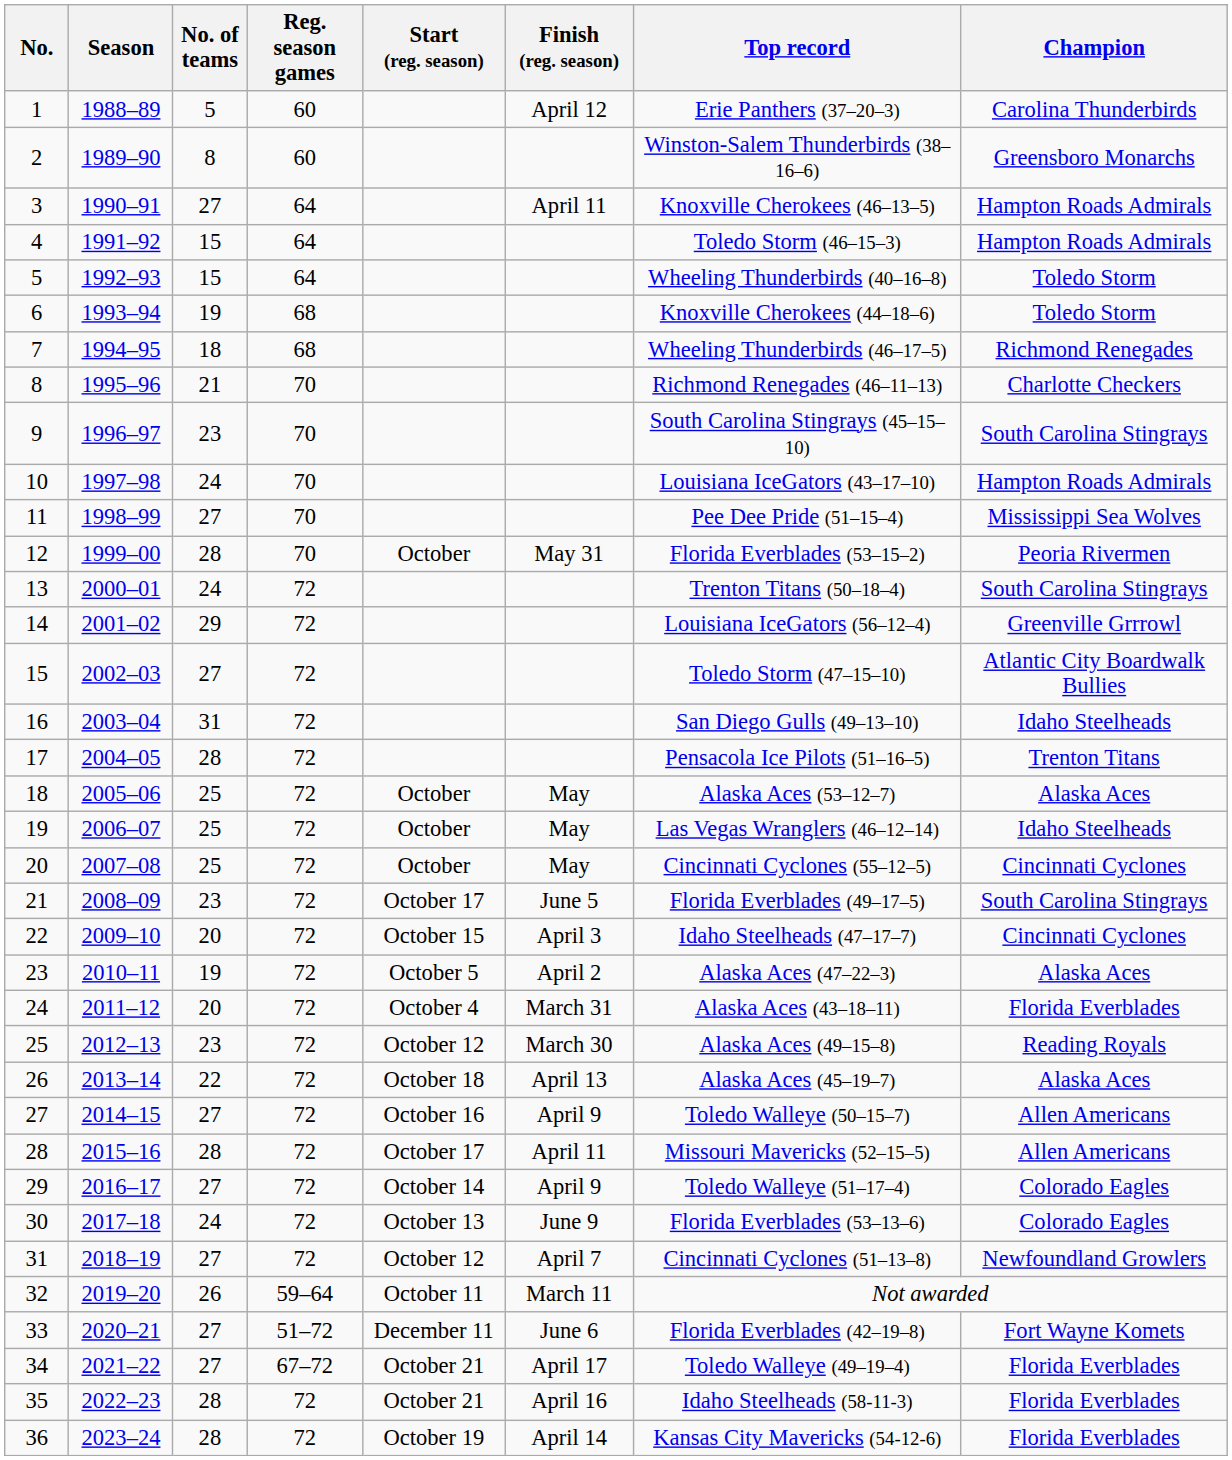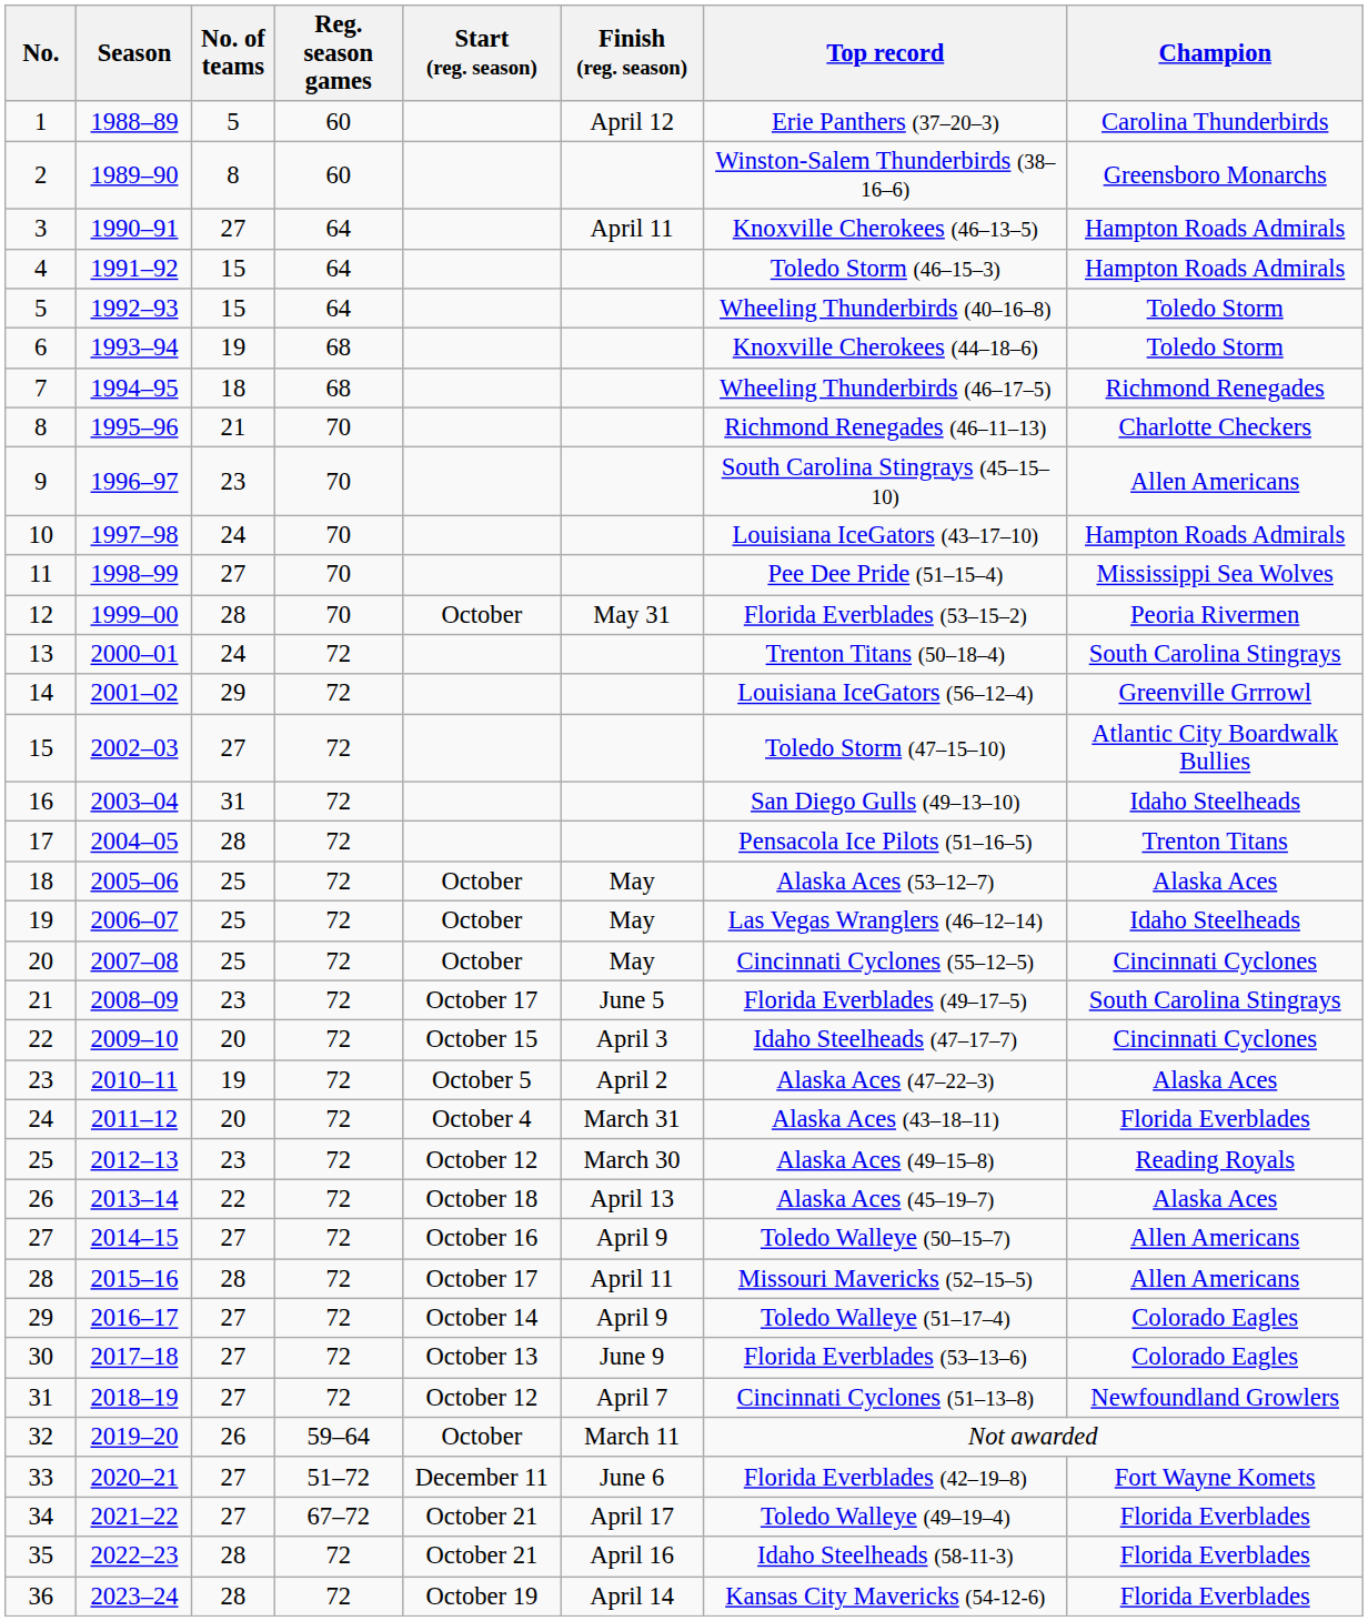 <table class="wikitable" style="text-align:center;">
 <tr>
 <th style="width:3em">No.</th>
 <th style="width:5em">Season</th>
 <th style="width:3em">No. of<br>teams</th>
 <th style="width:6em">Reg. season<br>games</th>
 <th style="width:7em">Start<br><small>(reg. season)</small></th>
 <th style="width:7em">Finish<br><small>(reg. season)</small></th>
 <th style="width:20em"><a href='#'>Top record</a></th>
 <th style="width:15em"><a href='#'>Champion</a></th>
 </tr>
 <tr>
 <td>1</td>
 <td><a href='#'>1988–89</a></td>
 <td>5</td>
 <td>60</td>
 <td></td>
 <td>April 12</td>
 <td><a href='#'>Erie Panthers</a> <small>(37–20–3)</small></td>
 <td><a href='#'>Carolina Thunderbirds</a></td>
 </tr>
 <tr>
 <td>2</td>
 <td><a href='#'>1989–90</a></td>
 <td>8</td>
 <td>60</td>
 <td></td>
 <td></td>
 <td><a href='#'>Winston-Salem Thunderbirds</a> <small>(38–16–6)</small></td>
 <td><a href='#'>Greensboro Monarchs</a></td>
 </tr>
 <tr>
 <td>3</td>
 <td><a href='#'>1990–91</a></td>
 <td>27</td>
 <td>64</td>
 <td></td>
 <td>April 11</td>
 <td><a href='#'>Knoxville Cherokees</a> <small>(46–13–5)</small></td>
 <td><a href='#'>Hampton Roads Admirals</a></td>
 </tr>
 <tr>
 <td>4</td>
 <td><a href='#'>1991–92</a></td>
 <td>15</td>
 <td>64</td>
 <td></td>
 <td></td>
 <td><a href='#'>Toledo Storm</a> <small>(46–15–3)</small></td>
 <td><a href='#'>Hampton Roads Admirals</a></td>
 </tr>
 <tr>
 <td>5</td>
 <td><a href='#'>1992–93</a></td>
 <td>15</td>
 <td>64</td>
 <td></td>
 <td></td>
 <td><a href='#'>Wheeling Thunderbirds</a> <small>(40–16–8)</small></td>
 <td><a href='#'>Toledo Storm</a></td>
 </tr>
 <tr>
 <td>6</td>
 <td><a href='#'>1993–94</a></td>
 <td>19</td>
 <td>68</td>
 <td></td>
 <td></td>
 <td><a href='#'>Knoxville Cherokees</a> <small>(44–18–6)</small></td>
 <td><a href='#'>Toledo Storm</a></td>
 </tr>
 <tr>
 <td>7</td>
 <td><a href='#'>1994–95</a></td>
 <td>18</td>
 <td>68</td>
 <td></td>
 <td></td>
 <td><a href='#'>Wheeling Thunderbirds</a> <small>(46–17–5)</small></td>
 <td><a href='#'>Richmond Renegades</a></td>
 </tr>
 <tr>
 <td>8</td>
 <td><a href='#'>1995–96</a></td>
 <td>21</td>
 <td>70</td>
 <td></td>
 <td></td>
 <td><a href='#'>Richmond Renegades</a> <small>(46–11–13)</small></td>
 <td><a href='#'>Charlotte Checkers</a></td>
 </tr>
 <tr>
 <td>9</td>
 <td><a href='#'>1996–97</a></td>
 <td>23</td>
 <td>70</td>
 <td></td>
 <td></td>
 <td><a href='#'>South Carolina Stingrays</a> <small>(45–15–10)</small></td>
-<td><a href='#'>South Carolina Stingrays</a></td>
+<td><a href='#'>Allen Americans</a></td>
 </tr>
 <tr>
 <td>10</td>
 <td><a href='#'>1997–98</a></td>
 <td>24</td>
 <td>70</td>
 <td></td>
 <td></td>
 <td><a href='#'>Louisiana IceGators</a> <small>(43–17–10)</small></td>
 <td><a href='#'>Hampton Roads Admirals</a></td>
 </tr>
 <tr>
 <td>11</td>
 <td><a href='#'>1998–99</a></td>
 <td>27</td>
 <td>70</td>
 <td></td>
 <td></td>
 <td><a href='#'>Pee Dee Pride</a> <small>(51–15–4)</small></td>
 <td><a href='#'>Mississippi Sea Wolves</a></td>
 </tr>
 <tr>
 <td>12</td>
 <td><a href='#'>1999–00</a></td>
 <td>28</td>
 <td>70</td>
 <td>October</td>
 <td>May 31</td>
 <td><a href='#'>Florida Everblades</a> <small>(53–15–2)</small></td>
 <td><a href='#'>Peoria Rivermen</a></td>
 </tr>
 <tr>
 <td>13</td>
 <td><a href='#'>2000–01</a></td>
 <td>24</td>
 <td>72</td>
 <td></td>
 <td></td>
 <td><a href='#'>Trenton Titans</a> <small>(50–18–4)</small></td>
 <td><a href='#'>South Carolina Stingrays</a></td>
 </tr>
 <tr>
 <td>14</td>
 <td><a href='#'>2001–02</a></td>
 <td>29</td>
 <td>72</td>
 <td></td>
 <td></td>
 <td><a href='#'>Louisiana IceGators</a> <small>(56–12–4)</small></td>
 <td><a href='#'>Greenville Grrrowl</a></td>
 </tr>
 <tr>
 <td>15</td>
 <td><a href='#'>2002–03</a></td>
 <td>27</td>
 <td>72</td>
 <td></td>
 <td></td>
 <td><a href='#'>Toledo Storm</a> <small>(47–15–10)</small></td>
 <td><a href='#'>Atlantic City Boardwalk Bullies</a></td>
 </tr>
 <tr>
 <td>16</td>
 <td><a href='#'>2003–04</a></td>
 <td>31</td>
 <td>72</td>
 <td></td>
 <td></td>
 <td><a href='#'>San Diego Gulls</a> <small>(49–13–10)</small></td>
 <td><a href='#'>Idaho Steelheads</a></td>
 </tr>
 <tr>
 <td>17</td>
 <td><a href='#'>2004–05</a></td>
 <td>28</td>
 <td>72</td>
 <td></td>
 <td></td>
 <td><a href='#'>Pensacola Ice Pilots</a> <small>(51–16–5)</small></td>
 <td><a href='#'>Trenton Titans</a></td>
 </tr>
 <tr>
 <td>18</td>
 <td><a href='#'>2005–06</a></td>
 <td>25</td>
 <td>72</td>
 <td>October</td>
 <td>May</td>
 <td><a href='#'>Alaska Aces</a> <small>(53–12–7)</small></td>
 <td><a href='#'>Alaska Aces</a></td>
 </tr>
 <tr>
 <td>19</td>
 <td><a href='#'>2006–07</a></td>
 <td>25</td>
 <td>72</td>
 <td>October</td>
 <td>May</td>
 <td><a href='#'>Las Vegas Wranglers</a> <small>(46–12–14)</small></td>
 <td><a href='#'>Idaho Steelheads</a></td>
 </tr>
 <tr>
 <td>20</td>
 <td><a href='#'>2007–08</a></td>
 <td>25</td>
 <td>72</td>
 <td>October</td>
 <td>May</td>
 <td><a href='#'>Cincinnati Cyclones</a> <small>(55–12–5)</small></td>
 <td><a href='#'>Cincinnati Cyclones</a></td>
 </tr>
 <tr>
 <td>21</td>
 <td><a href='#'>2008–09</a></td>
 <td>23</td>
 <td>72</td>
 <td>October 17</td>
 <td>June 5</td>
 <td><a href='#'>Florida Everblades</a> <small>(49–17–5)</small></td>
 <td><a href='#'>South Carolina Stingrays</a></td>
 </tr>
 <tr>
 <td>22</td>
 <td><a href='#'>2009–10</a></td>
 <td>20</td>
 <td>72</td>
 <td>October 15</td>
 <td>April 3</td>
 <td><a href='#'>Idaho Steelheads</a> <small>(47–17–7)</small></td>
 <td><a href='#'>Cincinnati Cyclones</a></td>
 </tr>
 <tr>
 <td>23</td>
 <td><a href='#'>2010–11</a></td>
 <td>19</td>
 <td>72</td>
 <td>October 5</td>
 <td>April 2</td>
 <td><a href='#'>Alaska Aces</a> <small>(47–22–3)</small></td>
 <td><a href='#'>Alaska Aces</a></td>
 </tr>
 <tr>
 <td>24</td>
 <td><a href='#'>2011–12</a></td>
 <td>20</td>
 <td>72</td>
 <td>October 4</td>
 <td>March 31</td>
 <td><a href='#'>Alaska Aces</a> <small>(43–18–11)</small></td>
 <td><a href='#'>Florida Everblades</a></td>
 </tr>
 <tr>
 <td>25</td>
 <td><a href='#'>2012–13</a></td>
 <td>23</td>
 <td>72</td>
 <td>October 12</td>
 <td>March 30</td>
 <td><a href='#'>Alaska Aces</a> <small>(49–15–8)</small></td>
 <td><a href='#'>Reading Royals</a></td>
 </tr>
 <tr>
 <td>26</td>
 <td><a href='#'>2013–14</a></td>
 <td>22</td>
 <td>72</td>
 <td>October 18</td>
 <td>April 13</td>
 <td><a href='#'>Alaska Aces</a> <small>(45–19–7)</small></td>
 <td><a href='#'>Alaska Aces</a></td>
 </tr>
 <tr>
 <td>27</td>
 <td><a href='#'>2014–15</a></td>
 <td>27</td>
 <td>72</td>
 <td>October 16</td>
 <td>April 9</td>
 <td><a href='#'>Toledo Walleye</a> <small>(50–15–7)</small></td>
 <td><a href='#'>Allen Americans</a></td>
 </tr>
 <tr>
 <td>28</td>
 <td><a href='#'>2015–16</a></td>
 <td>28</td>
 <td>72</td>
 <td>October 17</td>
 <td>April 11</td>
 <td><a href='#'>Missouri Mavericks</a> <small>(52–15–5)</small></td>
 <td><a href='#'>Allen Americans</a></td>
 </tr>
 <tr>
 <td>29</td>
 <td><a href='#'>2016–17</a></td>
 <td>27</td>
 <td>72</td>
 <td>October 14</td>
 <td>April 9</td>
 <td><a href='#'>Toledo Walleye</a> <small>(51–17–4)</small></td>
 <td><a href='#'>Colorado Eagles</a></td>
 </tr>
 <tr>
 <td>30</td>
 <td><a href='#'>2017–18</a></td>
-<td>24</td>
+<td>27</td>
 <td>72</td>
 <td>October 13</td>
 <td>June 9</td>
 <td><a href='#'>Florida Everblades</a> <small>(53–13–6)</small></td>
 <td><a href='#'>Colorado Eagles</a></td>
 </tr>
 <tr>
 <td>31</td>
 <td><a href='#'>2018–19</a></td>
 <td>27</td>
 <td>72</td>
 <td>October 12</td>
 <td>April 7</td>
 <td><a href='#'>Cincinnati Cyclones</a> <small>(51–13–8)</small></td>
 <td><a href='#'>Newfoundland Growlers</a></td>
 </tr>
 <tr>
 <td>32</td>
 <td><a href='#'>2019–20</a></td>
 <td>26</td>
 <td>59–64</td>
-<td>October 11</td>
+<td>October</td>
 <td>March 11</td>
 <td colspan=2 align=center><em>Not awarded</em></td>
 </tr>
 <tr>
 <td>33</td>
 <td><a href='#'>2020–21</a></td>
 <td>27</td>
 <td>51–72</td>
 <td>December 11</td>
 <td>June 6</td>
 <td><a href='#'>Florida Everblades</a> <small>(42–19–8)</small></td>
 <td><a href='#'>Fort Wayne Komets</a></td>
 </tr>
 <tr>
 <td>34</td>
 <td><a href='#'>2021–22</a></td>
 <td>27</td>
 <td>67–72</td>
 <td>October 21</td>
 <td>April 17</td>
 <td><a href='#'>Toledo Walleye</a> <small>(49–19–4)</small></td>
 <td><a href='#'>Florida Everblades</a></td>
 </tr>
 <tr>
 <td>35</td>
 <td><a href='#'>2022–23</a></td>
 <td>28</td>
 <td>72</td>
 <td>October 21</td>
 <td>April 16</td>
 <td><a href='#'>Idaho Steelheads</a> <small>(58-11-3)</small></td>
 <td><a href='#'>Florida Everblades</a></td>
 </tr>
 <tr>
 <td>36</td>
 <td><a href='#'>2023–24</a></td>
 <td>28</td>
 <td>72</td>
 <td>October 19</td>
 <td>April 14</td>
 <td><a href='#'>Kansas City Mavericks</a> <small>(54-12-6)</small></td>
 <td><a href='#'>Florida Everblades</a></td>
 </tr>
 </table>
